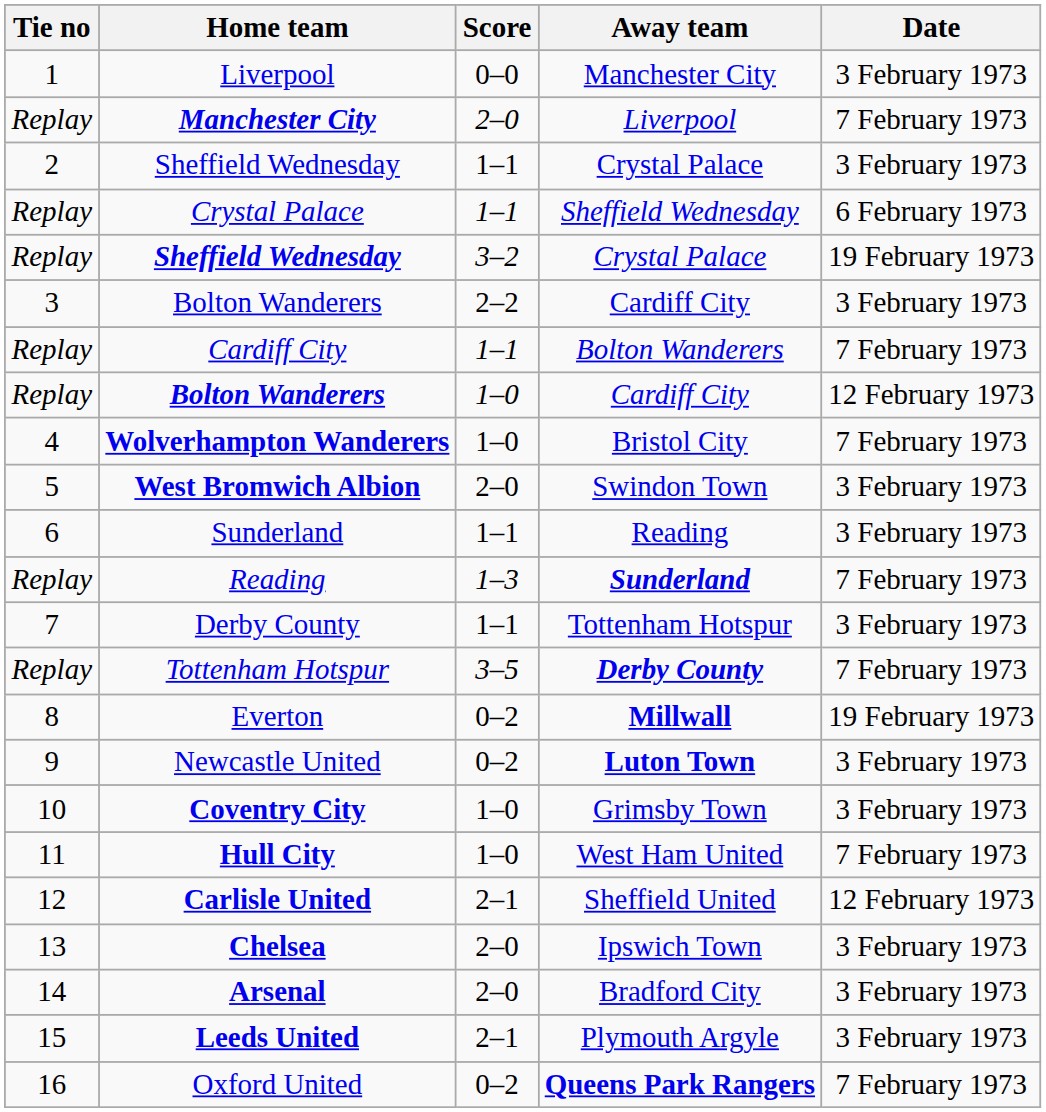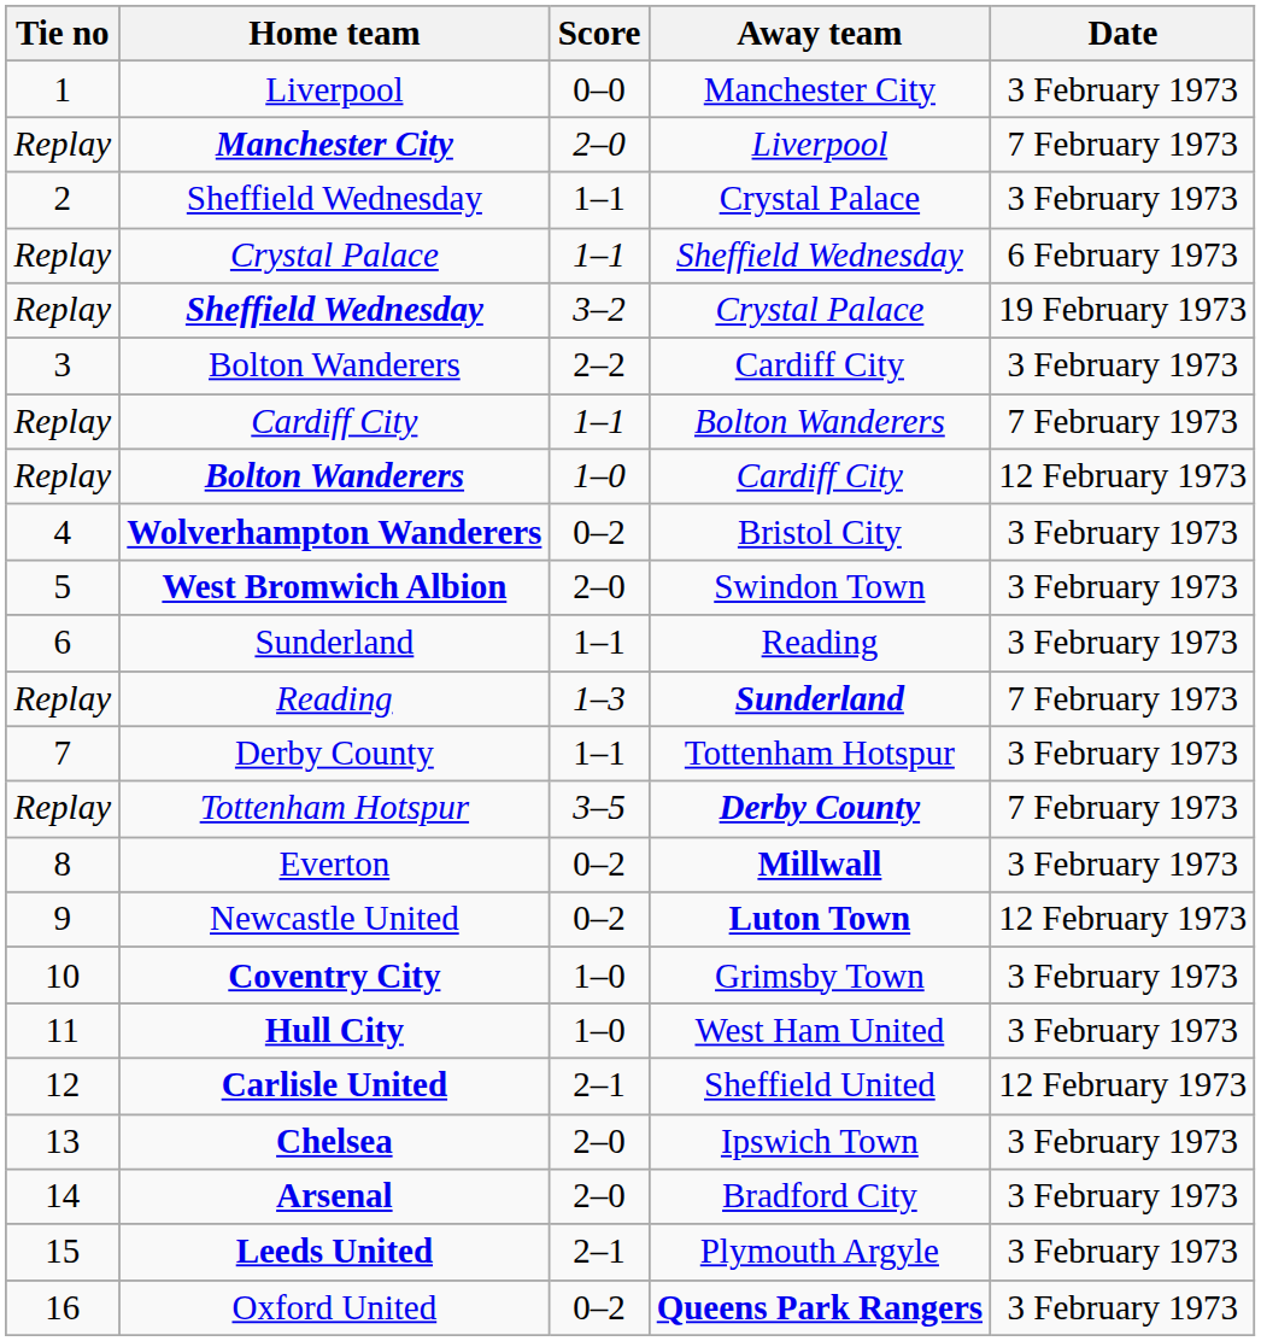 <table class="wikitable" style="text-align: center">
 <tr>
 <th>Tie no</th>
 <th>Home team</th>
 <th>Score</th>
 <th>Away team</th>
 <th>Date</th>
 </tr>
 <tr>
 <td>1</td>
 <td><a href='#'>Liverpool</a></td>
 <td>0–0</td>
 <td><a href='#'>Manchester City</a></td>
 <td>3 February 1973</td>
 </tr>
 <tr>
 <td><em>Replay</em></td>
 <td><strong><em><a href='#'>Manchester City</a></em></strong></td>
 <td><em>2–0</em></td>
 <td><em><a href='#'>Liverpool</a></em></td>
 <td>7 February 1973</td>
 </tr>
 <tr>
 <td>2</td>
 <td><a href='#'>Sheffield Wednesday</a></td>
 <td>1–1</td>
 <td><a href='#'>Crystal Palace</a></td>
 <td>3 February 1973</td>
 </tr>
 <tr>
 <td><em>Replay</em></td>
 <td><em><a href='#'>Crystal Palace</a></em></td>
 <td><em>1–1</em></td>
 <td><em><a href='#'>Sheffield Wednesday</a></em></td>
 <td>6 February 1973</td>
 </tr>
 <tr>
 <td><em>Replay</em></td>
 <td><strong><em><a href='#'>Sheffield Wednesday</a></em></strong></td>
 <td><em>3–2</em></td>
 <td><em><a href='#'>Crystal Palace</a></em></td>
 <td>19 February 1973</td>
 </tr>
 <tr>
 <td>3</td>
 <td><a href='#'>Bolton Wanderers</a></td>
 <td>2–2</td>
 <td><a href='#'>Cardiff City</a></td>
 <td>3 February 1973</td>
 </tr>
 <tr>
 <td><em>Replay</em></td>
 <td><em><a href='#'>Cardiff City</a></em></td>
 <td><em>1–1</em></td>
 <td><em><a href='#'>Bolton Wanderers</a></em></td>
 <td>7 February 1973</td>
 </tr>
 <tr>
 <td><em>Replay</em></td>
 <td><strong><em><a href='#'>Bolton Wanderers</a></em></strong></td>
 <td><em>1–0</em></td>
 <td><em><a href='#'>Cardiff City</a></em></td>
 <td>12 February 1973</td>
 </tr>
 <tr>
 <td>4</td>
 <td><strong><a href='#'>Wolverhampton Wanderers</a></strong></td>
-<td>1–0</td>
+<td>0–2</td>
 <td><a href='#'>Bristol City</a></td>
-<td>7 February 1973</td>
+<td>3 February 1973</td>
 </tr>
 <tr>
 <td>5</td>
 <td><strong><a href='#'>West Bromwich Albion</a></strong></td>
 <td>2–0</td>
 <td><a href='#'>Swindon Town</a></td>
 <td>3 February 1973</td>
 </tr>
 <tr>
 <td>6</td>
 <td><a href='#'>Sunderland</a></td>
 <td>1–1</td>
 <td><a href='#'>Reading</a></td>
 <td>3 February 1973</td>
 </tr>
 <tr>
 <td><em>Replay</em></td>
 <td><em><a href='#'>Reading</a></em></td>
 <td><em>1–3</em></td>
 <td><strong><em><a href='#'>Sunderland</a></em></strong></td>
 <td>7 February 1973</td>
 </tr>
 <tr>
 <td>7</td>
 <td><a href='#'>Derby County</a></td>
 <td>1–1</td>
 <td><a href='#'>Tottenham Hotspur</a></td>
 <td>3 February 1973</td>
 </tr>
 <tr>
 <td><em>Replay</em></td>
 <td><em><a href='#'>Tottenham Hotspur</a></em></td>
 <td><em>3–5</em></td>
 <td><strong><em><a href='#'>Derby County</a></em></strong></td>
 <td>7 February 1973</td>
 </tr>
 <tr>
 <td>8</td>
 <td><a href='#'>Everton</a></td>
 <td>0–2</td>
 <td><strong><a href='#'>Millwall</a></strong></td>
-<td>19 February 1973</td>
+<td>3 February 1973</td>
 </tr>
 <tr>
 <td>9</td>
 <td><a href='#'>Newcastle United</a></td>
 <td>0–2</td>
 <td><strong><a href='#'>Luton Town</a></strong></td>
-<td>3 February 1973</td>
+<td>12 February 1973</td>
 </tr>
 <tr>
 <td>10</td>
 <td><strong><a href='#'>Coventry City</a></strong></td>
 <td>1–0</td>
 <td><a href='#'>Grimsby Town</a></td>
 <td>3 February 1973</td>
 </tr>
 <tr>
 <td>11</td>
 <td><strong><a href='#'>Hull City</a></strong></td>
 <td>1–0</td>
 <td><a href='#'>West Ham United</a></td>
-<td>7 February 1973</td>
+<td>3 February 1973</td>
 </tr>
 <tr>
 <td>12</td>
 <td><strong><a href='#'>Carlisle United</a></strong></td>
 <td>2–1</td>
 <td><a href='#'>Sheffield United</a></td>
 <td>12 February 1973</td>
 </tr>
 <tr>
 <td>13</td>
 <td><strong><a href='#'>Chelsea</a></strong></td>
 <td>2–0</td>
 <td><a href='#'>Ipswich Town</a></td>
 <td>3 February 1973</td>
 </tr>
 <tr>
 <td>14</td>
 <td><strong><a href='#'>Arsenal</a></strong></td>
 <td>2–0</td>
 <td><a href='#'>Bradford City</a></td>
 <td>3 February 1973</td>
 </tr>
 <tr>
 <td>15</td>
 <td><strong><a href='#'>Leeds United</a></strong></td>
 <td>2–1</td>
 <td><a href='#'>Plymouth Argyle</a></td>
 <td>3 February 1973</td>
 </tr>
 <tr>
 <td>16</td>
 <td><a href='#'>Oxford United</a></td>
 <td>0–2</td>
 <td><strong><a href='#'>Queens Park Rangers</a></strong></td>
-<td>7 February 1973</td>
+<td>3 February 1973</td>
 </tr>
 </table>
